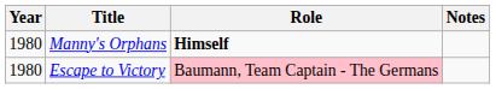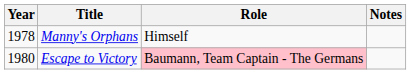 <table class="wikitable">
 <tr>
 <th>Year</th>
 <th>Title</th>
 <th>Role</th>
 <th>Notes</th>
 </tr>
 <tr>
-<td>1980</td>
+<td>1978</td>
 <td><em><a href='#'>Manny's Orphans</a></em></td>
-<td><strong>Himself</strong></td>
+<td>Himself</td>
 <td></td>
 </tr>
 <tr>
 <td>1980</td>
 <td><em><a href='#'>Escape to Victory</a></em></td>
 <td style="background: pink;">Baumann, Team Captain - The Germans</td>
 <td></td>
 </tr>
 </table>
